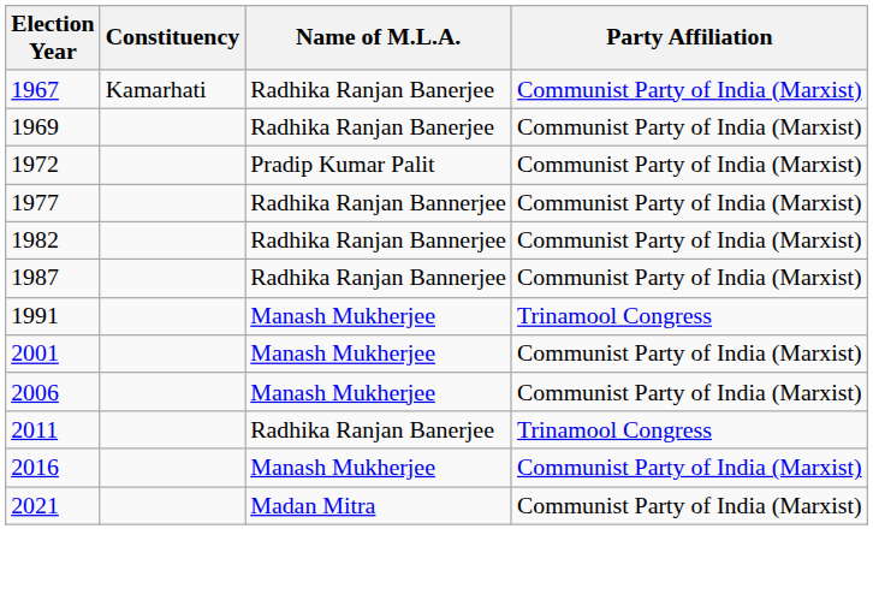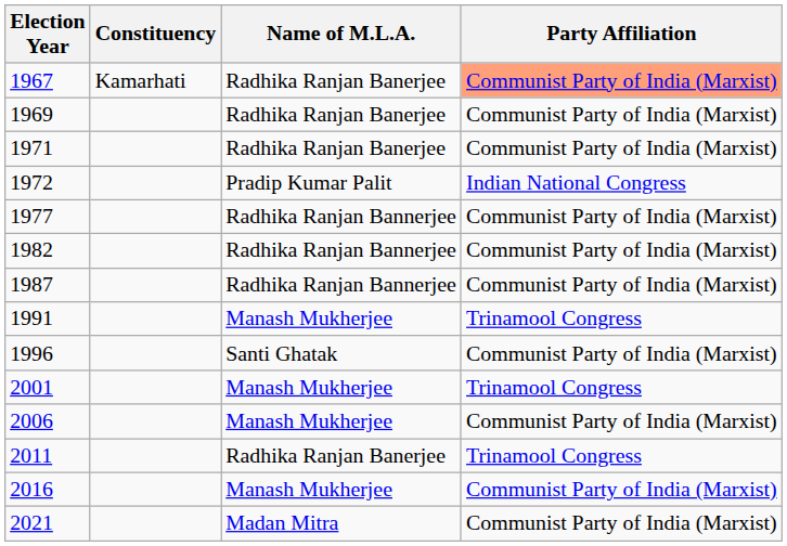 <table class="wikitable sortable"ìÍĦĤĠčw>
 <tr>
 <th>Election<br> Year</th>
 <th>Constituency</th>
 <th>Name of M.L.A.</th>
 <th>Party Affiliation</th>
 </tr>
 <tr>
 <td><a href='#'>1967</a></td>
 <td>Kamarhati</td>
 <td>Radhika Ranjan Banerjee</td>
-<td><a href='#'>Communist Party of India (Marxist)</a></td>
+<td style="background: lightsalmon;"><a href='#'>Communist Party of India (Marxist)</a></td>
 </tr>
 <tr>
 <td>1969</td>
 <td></td>
 <td>Radhika Ranjan Banerjee</td>
 <td>Communist Party of India (Marxist)</td>
 </tr>
 <tr>
+<td>1971</td>
+<td></td>
+<td>Radhika Ranjan Banerjee</td>
+<td>Communist Party of India (Marxist)</td>
+</tr>
+<tr>
 <td>1972</td>
 <td></td>
 <td>Pradip Kumar Palit</td>
-<td>Communist Party of India (Marxist)</td>
+<td><a href='#'>Indian National Congress</a></td>
 </tr>
 <tr>
 <td>1977</td>
 <td></td>
 <td>Radhika Ranjan Bannerjee</td>
 <td>Communist Party of India (Marxist)</td>
 </tr>
 <tr>
 <td>1982</td>
 <td></td>
 <td>Radhika Ranjan Bannerjee</td>
 <td>Communist Party of India (Marxist)</td>
 </tr>
 <tr>
 <td>1987</td>
 <td></td>
 <td>Radhika Ranjan Bannerjee</td>
 <td>Communist Party of India (Marxist)</td>
 </tr>
 <tr>
 <td>1991</td>
 <td></td>
 <td><a href='#'>Manash Mukherjee</a></td>
 <td><a href='#'>Trinamool Congress</a></td>
 </tr>
 <tr>
+<td>1996</td>
+<td></td>
+<td>Santi Ghatak</td>
+<td>Communist Party of India (Marxist)</td>
+</tr>
+<tr>
 <td><a href='#'>2001</a></td>
 <td></td>
 <td><a href='#'>Manash Mukherjee</a></td>
-<td>Communist Party of India (Marxist)</td>
+<td><a href='#'>Trinamool Congress</a></td>
 </tr>
 <tr>
 <td><a href='#'>2006</a></td>
 <td></td>
 <td><a href='#'>Manash Mukherjee</a></td>
 <td>Communist Party of India (Marxist)</td>
 </tr>
 <tr>
 <td><a href='#'>2011</a></td>
 <td></td>
 <td>Radhika Ranjan Banerjee</td>
 <td><a href='#'>Trinamool Congress</a></td>
 </tr>
 <tr>
 <td><a href='#'>2016</a></td>
 <td></td>
 <td><a href='#'>Manash Mukherjee</a></td>
 <td><a href='#'>Communist Party of India (Marxist)</a></td>
 </tr>
 <tr>
 <td><a href='#'>2021</a></td>
 <td></td>
 <td><a href='#'>Madan Mitra</a></td>
 <td>Communist Party of India (Marxist)</td>
 </tr>
 </table>
